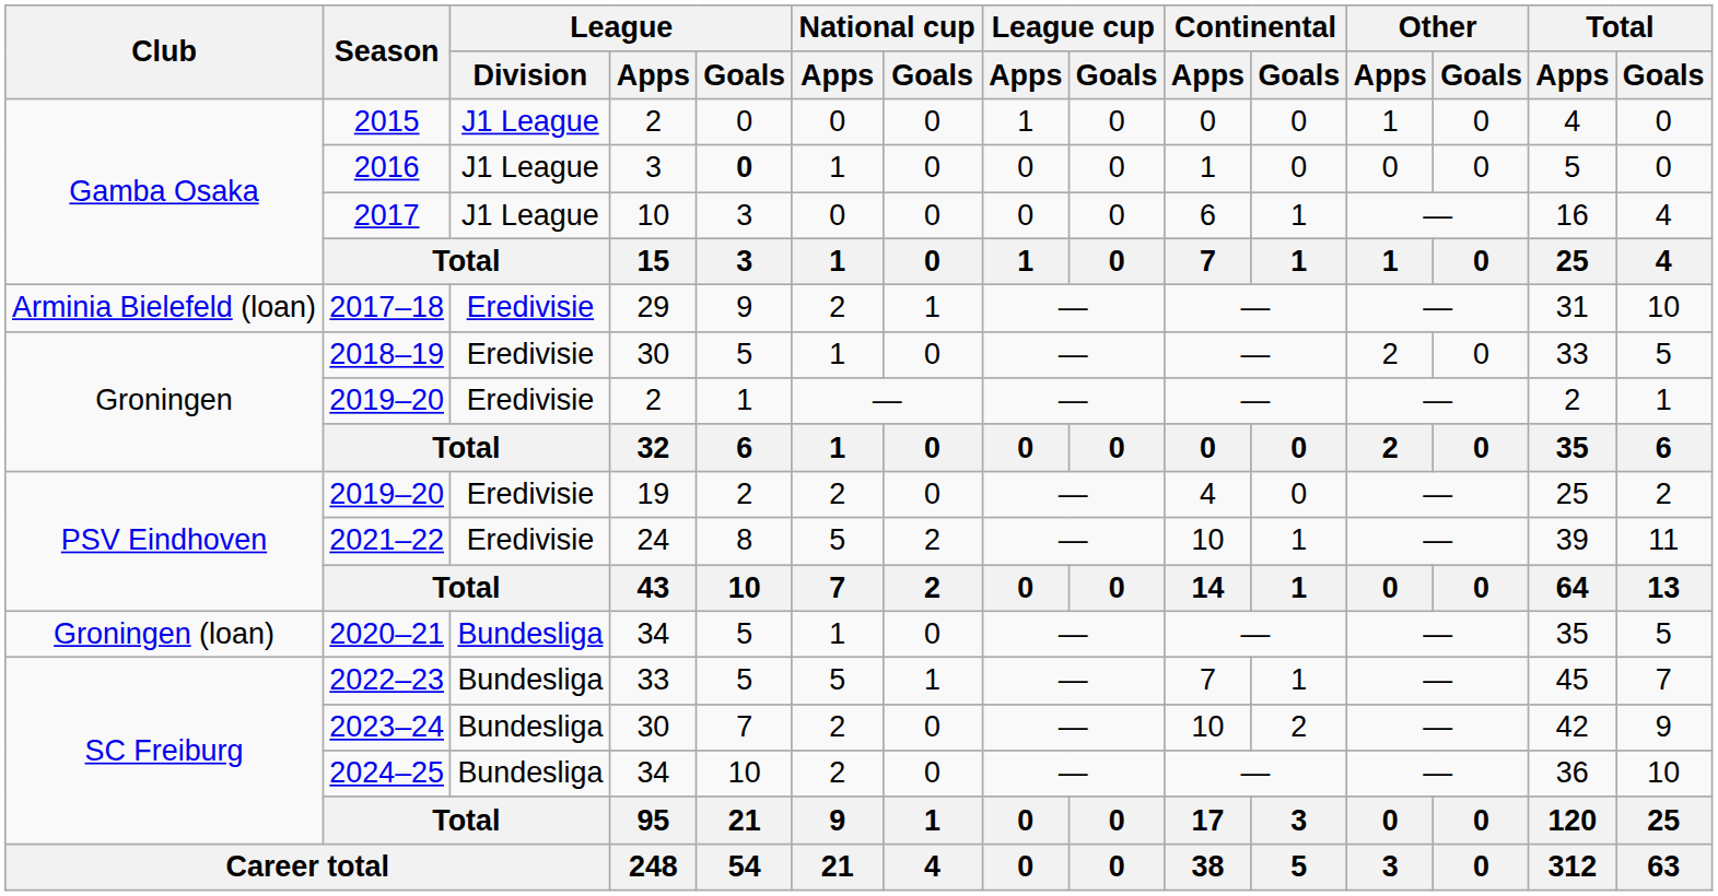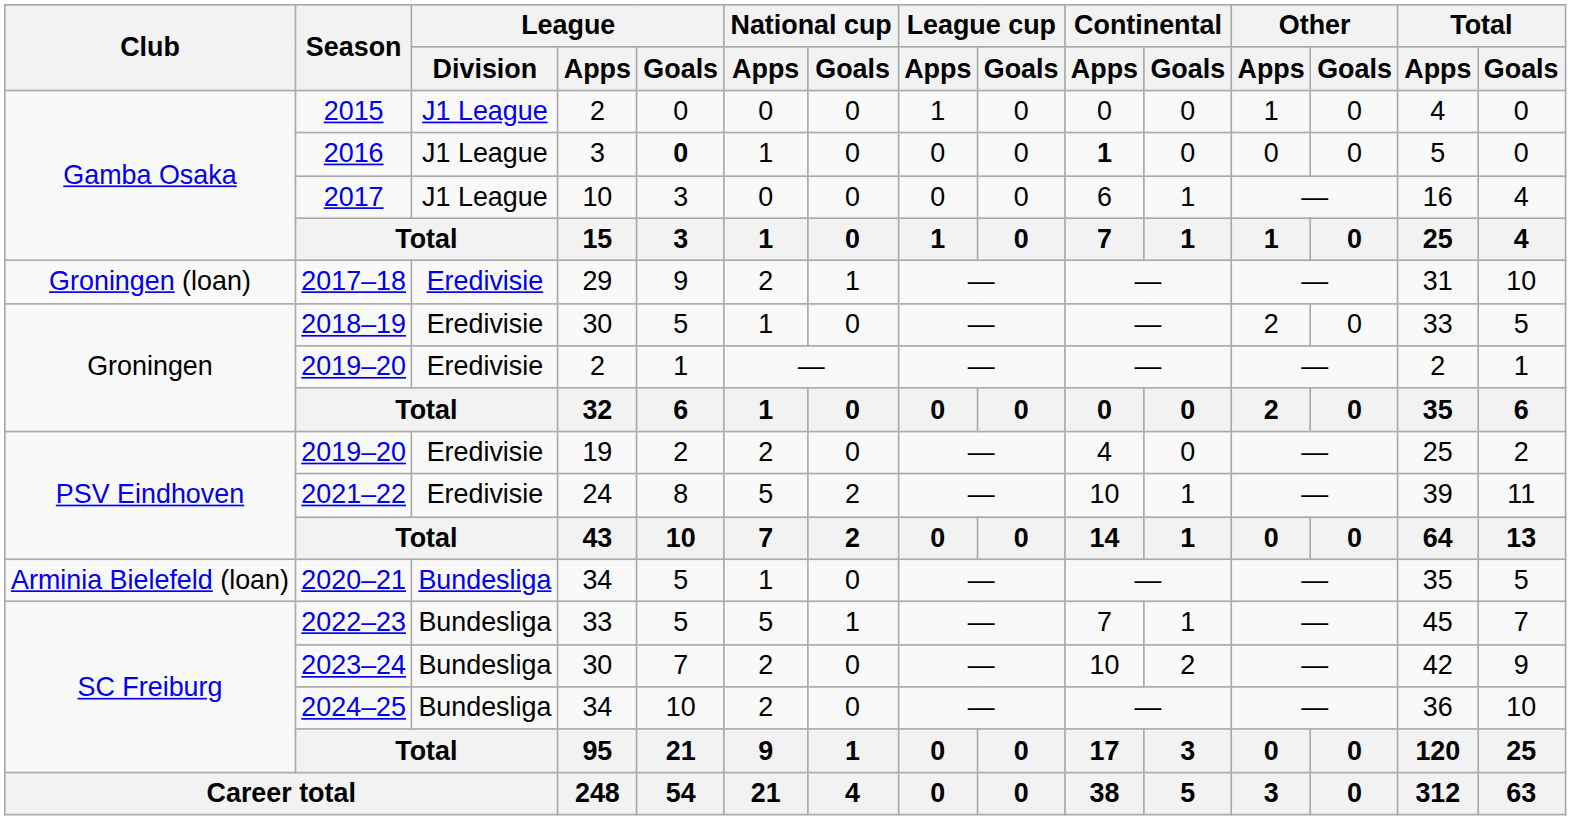 <table class="wikitable" style="text-align:center">
 <tr>
 <th rowspan="2">Club</th>
 <th rowspan="2">Season</th>
 <th colspan="3">League</th>
 <th colspan="2">National cup</th>
 <th colspan="2">League cup</th>
 <th colspan="2">Continental</th>
 <th colspan="2">Other</th>
 <th colspan="2">Total</th>
 </tr>
 <tr>
 <th>Division</th>
 <th>Apps</th>
 <th>Goals</th>
 <th>Apps</th>
 <th>Goals</th>
 <th>Apps</th>
 <th>Goals</th>
 <th>Apps</th>
 <th>Goals</th>
 <th>Apps</th>
 <th>Goals</th>
 <th>Apps</th>
 <th>Goals</th>
 </tr>
 <tr>
 <td rowspan="4"><a href='#'>Gamba Osaka</a></td>
 <td><a href='#'>2015</a></td>
 <td><a href='#'>J1 League</a></td>
 <td>2</td>
 <td>0</td>
 <td>0</td>
 <td>0</td>
 <td>1</td>
 <td>0</td>
 <td>0</td>
 <td>0</td>
 <td>1</td>
 <td>0</td>
 <td>4</td>
 <td>0</td>
 </tr>
 <tr>
 <td><a href='#'>2016</a></td>
 <td>J1 League</td>
 <td>3</td>
 <td><strong>0</strong></td>
 <td>1</td>
 <td>0</td>
 <td>0</td>
 <td>0</td>
-<td>1</td>
+<td><strong>1</strong></td>
 <td>0</td>
 <td>0</td>
 <td>0</td>
 <td>5</td>
 <td>0</td>
 </tr>
 <tr>
 <td><a href='#'>2017</a></td>
 <td>J1 League</td>
 <td>10</td>
 <td>3</td>
 <td>0</td>
 <td>0</td>
 <td>0</td>
 <td>0</td>
 <td>6</td>
 <td>1</td>
 <td colspan="2">—</td>
 <td>16</td>
 <td>4</td>
 </tr>
 <tr>
 <th colspan="2">Total</th>
 <th>15</th>
 <th>3</th>
 <th>1</th>
 <th>0</th>
 <th>1</th>
 <th>0</th>
 <th>7</th>
 <th>1</th>
 <th>1</th>
 <th>0</th>
 <th>25</th>
 <th>4</th>
 </tr>
 <tr>
-<td><a href='#'>Arminia Bielefeld</a> (loan)</td>
+<td><a href='#'>Groningen</a> (loan)</td>
 <td><a href='#'>2017–18</a></td>
 <td><a href='#'>Eredivisie</a></td>
 <td>29</td>
 <td>9</td>
 <td>2</td>
 <td>1</td>
 <td colspan="2">—</td>
 <td colspan="2">—</td>
 <td colspan="2">—</td>
 <td>31</td>
 <td>10</td>
 </tr>
 <tr>
 <td rowspan="3">Groningen</td>
 <td><a href='#'>2018–19</a></td>
 <td>Eredivisie</td>
 <td>30</td>
 <td>5</td>
 <td>1</td>
 <td>0</td>
 <td colspan="2">—</td>
 <td colspan="2">—</td>
 <td>2</td>
 <td>0</td>
 <td>33</td>
 <td>5</td>
 </tr>
 <tr>
 <td><a href='#'>2019–20</a></td>
 <td>Eredivisie</td>
 <td>2</td>
 <td>1</td>
 <td colspan="2">—</td>
 <td colspan="2">—</td>
 <td colspan="2">—</td>
 <td colspan="2">—</td>
 <td>2</td>
 <td>1</td>
 </tr>
 <tr>
 <th colspan="2">Total</th>
 <th>32</th>
 <th>6</th>
 <th>1</th>
 <th>0</th>
 <th>0</th>
 <th>0</th>
 <th>0</th>
 <th>0</th>
 <th>2</th>
 <th>0</th>
 <th>35</th>
 <th>6</th>
 </tr>
 <tr>
 <td rowspan="3"><a href='#'>PSV Eindhoven</a></td>
 <td><a href='#'>2019–20</a></td>
 <td>Eredivisie</td>
 <td>19</td>
 <td>2</td>
 <td>2</td>
 <td>0</td>
 <td colspan="2">—</td>
 <td>4</td>
 <td>0</td>
 <td colspan="2">—</td>
 <td>25</td>
 <td>2</td>
 </tr>
 <tr>
 <td><a href='#'>2021–22</a></td>
 <td>Eredivisie</td>
 <td>24</td>
 <td>8</td>
 <td>5</td>
 <td>2</td>
 <td colspan="2">—</td>
 <td>10</td>
 <td>1</td>
 <td colspan="2">—</td>
 <td>39</td>
 <td>11</td>
 </tr>
 <tr>
 <th colspan="2">Total</th>
 <th>43</th>
 <th>10</th>
 <th>7</th>
 <th>2</th>
 <th>0</th>
 <th>0</th>
 <th>14</th>
 <th>1</th>
 <th>0</th>
 <th>0</th>
 <th>64</th>
 <th>13</th>
 </tr>
 <tr>
-<td><a href='#'>Groningen</a> (loan)</td>
+<td><a href='#'>Arminia Bielefeld</a> (loan)</td>
 <td><a href='#'>2020–21</a></td>
 <td><a href='#'>Bundesliga</a></td>
 <td>34</td>
 <td>5</td>
 <td>1</td>
 <td>0</td>
 <td colspan="2">—</td>
 <td colspan="2">—</td>
 <td colspan="2">—</td>
 <td>35</td>
 <td>5</td>
 </tr>
 <tr>
 <td rowspan="4"><a href='#'>SC Freiburg</a></td>
 <td><a href='#'>2022–23</a></td>
 <td>Bundesliga</td>
 <td>33</td>
 <td>5</td>
 <td>5</td>
 <td>1</td>
 <td colspan="2">—</td>
 <td>7</td>
 <td>1</td>
 <td colspan="2">—</td>
 <td>45</td>
 <td>7</td>
 </tr>
 <tr>
 <td><a href='#'>2023–24</a></td>
 <td>Bundesliga</td>
 <td>30</td>
 <td>7</td>
 <td>2</td>
 <td>0</td>
 <td colspan="2">—</td>
 <td>10</td>
 <td>2</td>
 <td colspan="2">—</td>
 <td>42</td>
 <td>9</td>
 </tr>
 <tr>
 <td><a href='#'>2024–25</a></td>
 <td>Bundesliga</td>
 <td>34</td>
 <td>10</td>
 <td>2</td>
 <td>0</td>
 <td colspan="2">—</td>
 <td colspan="2">—</td>
 <td colspan="2">—</td>
 <td>36</td>
 <td>10</td>
 </tr>
 <tr>
 <th colspan="2">Total</th>
 <th>95</th>
 <th>21</th>
 <th>9</th>
 <th>1</th>
 <th>0</th>
 <th>0</th>
 <th>17</th>
 <th>3</th>
 <th>0</th>
 <th>0</th>
 <th>120</th>
 <th>25</th>
 </tr>
 <tr>
 <th colspan="3">Career total</th>
 <th>248</th>
 <th>54</th>
 <th>21</th>
 <th>4</th>
 <th>0</th>
 <th>0</th>
 <th>38</th>
 <th>5</th>
 <th>3</th>
 <th>0</th>
 <th>312</th>
 <th>63</th>
 </tr>
 </table>
